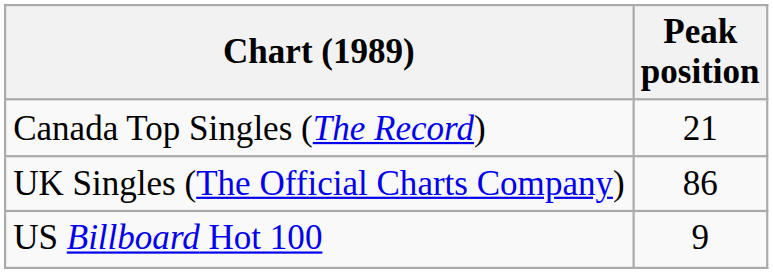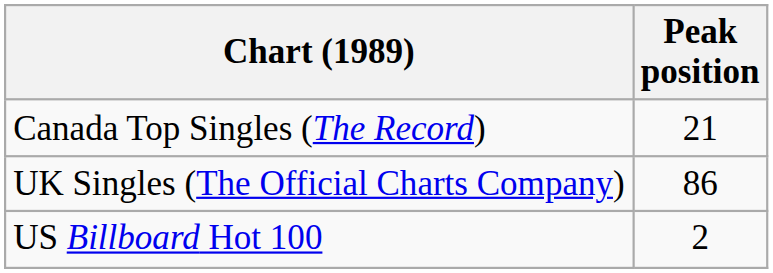 <table class="wikitable sortable">
 <tr>
 <th>Chart (1989)</th>
 <th>Peak<br>position</th>
 </tr>
 <tr>
 <td>Canada Top Singles (<a href='#'><em>The Record</em></a>)</td>
 <td align="center">21</td>
 </tr>
 <tr>
 <td>UK Singles (<a href='#'>The Official Charts Company</a>)</td>
 <td align="center">86</td>
 </tr>
 <tr>
 <td align="left">US <a href='#'><em>Billboard</em> Hot 100</a></td>
-<td align="center">9</td>
+<td align="center">2</td>
 </tr>
 </table>
